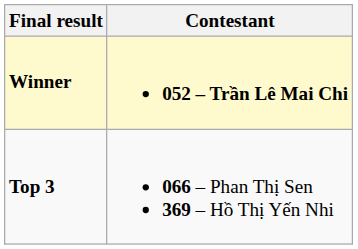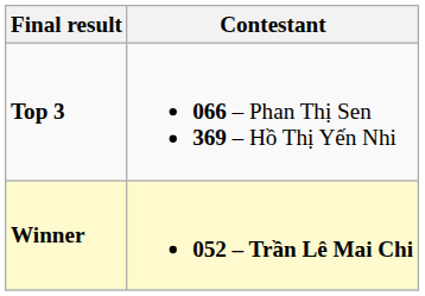 <table class="wikitable sortable" style="font-size: 95%;">
 <tr>
 <th>Final result</th>
 <th>Contestant</th>
 </tr>
+<tr>
+<td><strong>Top 3</strong></td>
+<td><br><ul><li><strong>066</strong> – Phan Thị Sen</li><li><strong>369</strong> – Hồ Thị Yến Nhi</li></ul></td>
+</tr>
 <tr style="background-color:#FFFACD; font-weight: bold">
 <td><strong>Winner</strong></td>
 <td><br><ul><li><strong>052</strong> – Trần Lê Mai Chi</li></ul></td>
 </tr>
-<tr>
-<td><strong>Top 3</strong></td>
-<td><br><ul><li><strong>066</strong> – Phan Thị Sen</li><li><strong>369</strong> – Hồ Thị Yến Nhi</li></ul></td>
-</tr>
 </table>
